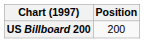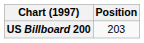 <table class="wikitable plainrowheaders" style="text-align:center;">
 <tr>
 <th>Chart (1997)</th>
 <th>Position</th>
 </tr>
 <tr>
 <th scope="row">US <em>Billboard</em> 200</th>
-<td>200</td>
+<td>203</td>
 </tr>
 </table>
